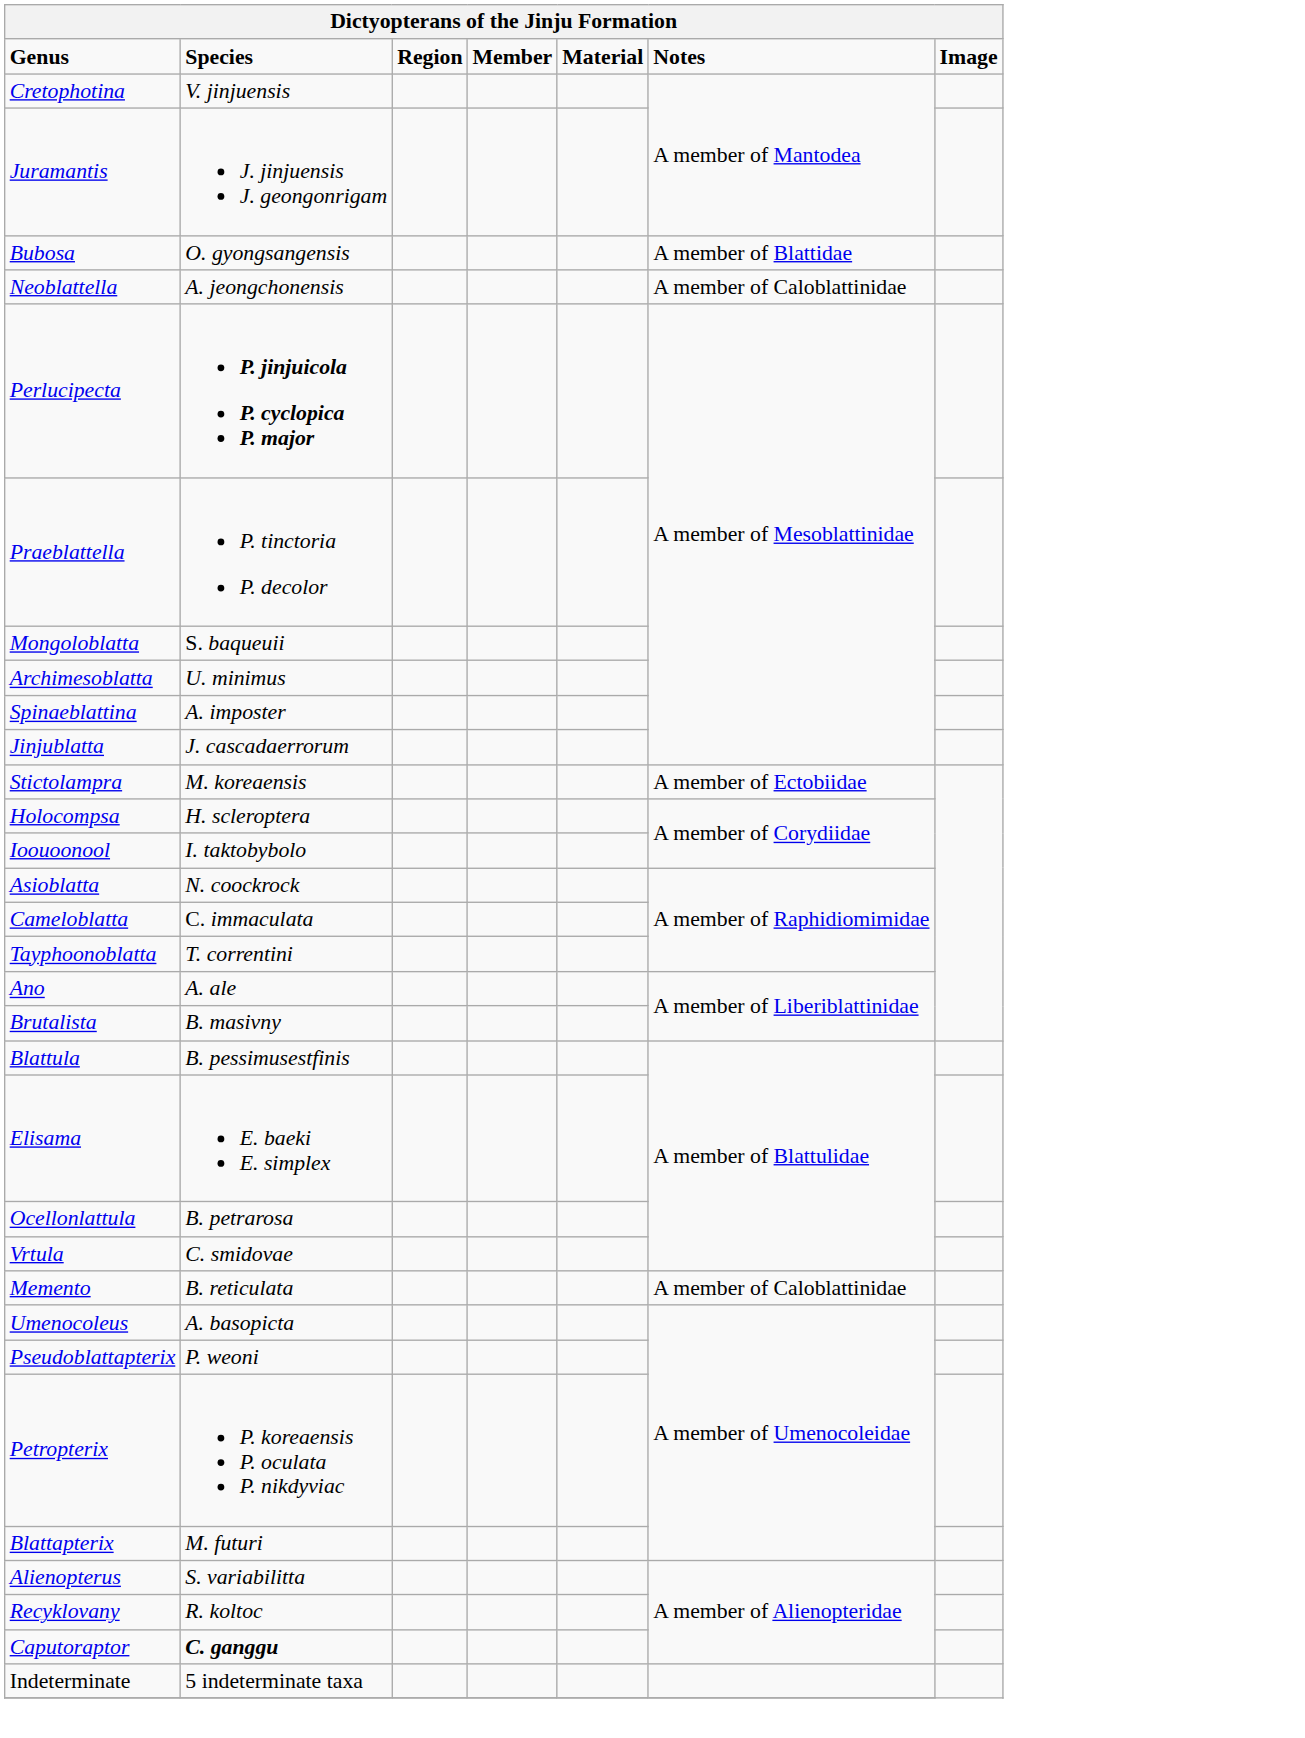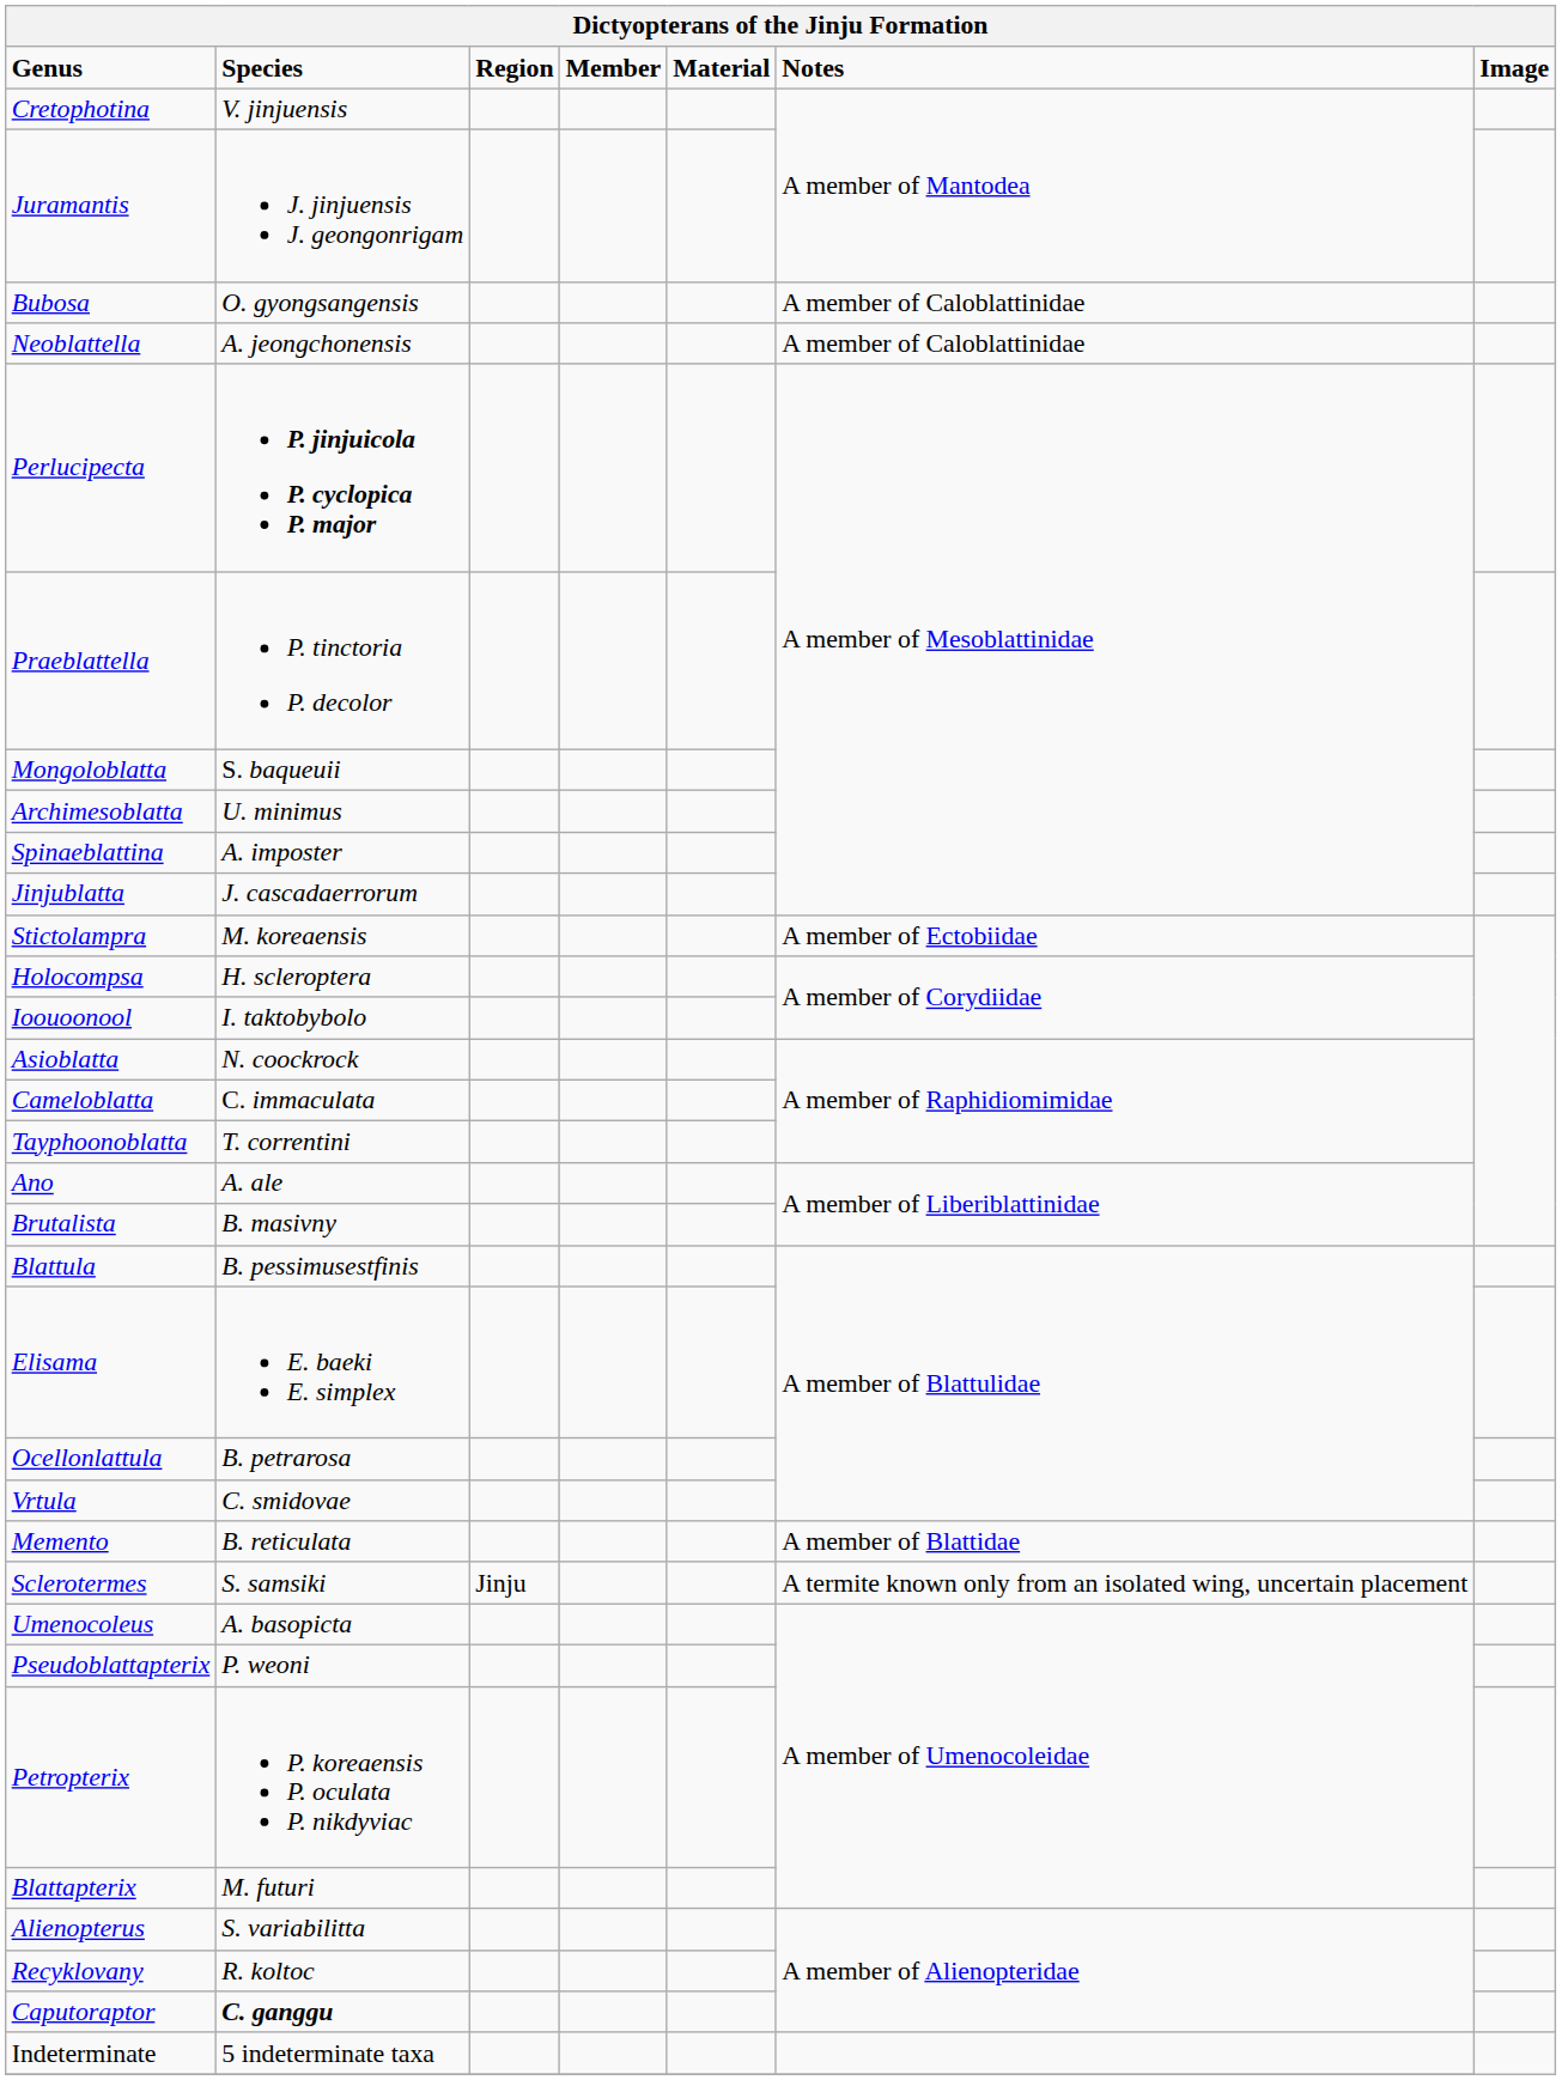 <table class="wikitable">
 <tr>
 <th colspan="7">Dictyopterans of the Jinju Formation</th>
 </tr>
 <tr>
 <td><strong>Genus</strong></td>
 <td><strong>Species</strong></td>
 <td><strong>Region</strong></td>
 <td><strong>Member</strong></td>
 <td><strong>Material</strong></td>
 <td><strong>Notes</strong></td>
 <td><strong>Image</strong></td>
 </tr>
 <tr>
 <td><em><a href='#'>Cretophotina</a></em></td>
 <td><em>V. jinjuensis</em></td>
 <td></td>
 <td></td>
 <td></td>
 <td rowspan="2">A member of <a href='#'>Mantodea</a></td>
 <td></td>
 </tr>
 <tr>
 <td><em><a href='#'>Juramantis</a></em></td>
 <td><br><ul><li><em>J. jinjuensis</em></li><li><em>J. geongonrigam</em></li></ul></td>
 <td></td>
 <td></td>
 <td></td>
 <td></td>
 </tr>
 <tr>
 <td><em><a href='#'>Bubosa</a></em></td>
 <td><em>O. gyongsangensis</em></td>
 <td></td>
 <td></td>
 <td></td>
-<td>A member of <a href='#'>Blattidae</a></td>
+<td>A member of Caloblattinidae</td>
 <td></td>
 </tr>
 <tr>
 <td><em><a href='#'>Neoblattella</a></em></td>
 <td><em>A. jeongchonensis</em></td>
 <td></td>
 <td></td>
 <td></td>
 <td>A member of Caloblattinidae</td>
 <td></td>
 </tr>
 <tr>
 <td><em><a href='#'>Perlucipecta</a></em></td>
 <td><strong><br><ul><li><em>P. jinjuicola</em></li></ul><ul><li><em>P. cyclopica</em></li><li><em>P. major</em></li></ul></strong></td>
 <td></td>
 <td></td>
 <td></td>
 <td rowspan="6">A member of <a href='#'>Mesoblattinidae</a></td>
 <td></td>
 </tr>
 <tr>
 <td><em><a href='#'>Praeblattella</a></em></td>
 <td><br><ul><li><em>P. tinctoria</em></li></ul><ul><li><em>P. decolor</em></li></ul></td>
 <td></td>
 <td></td>
 <td></td>
 <td></td>
 </tr>
 <tr>
 <td><em><a href='#'>Mongoloblatta</a></em></td>
 <td>S. <em>baqueuii</em></td>
 <td></td>
 <td></td>
 <td></td>
 <td></td>
 </tr>
 <tr>
 <td><em><a href='#'>Archimesoblatta</a></em></td>
 <td><em>U. minimus</em></td>
 <td></td>
 <td></td>
 <td></td>
 <td></td>
 </tr>
 <tr>
 <td><em><a href='#'>Spinaeblattina</a></em></td>
 <td><em>A. imposter</em></td>
 <td></td>
 <td></td>
 <td></td>
 <td></td>
 </tr>
 <tr>
 <td><em><a href='#'>Jinjublatta</a></em></td>
 <td><em>J. cascadaerrorum</em></td>
 <td></td>
 <td></td>
 <td></td>
 <td></td>
 </tr>
 <tr>
 <td><em><a href='#'>Stictolampra</a></em></td>
 <td><em>M. koreaensis</em></td>
 <td></td>
 <td></td>
 <td></td>
 <td>A member of <a href='#'>Ectobiidae</a></td>
 </tr>
 <tr>
 <td><em><a href='#'>Holocompsa</a></em></td>
 <td><em>H. scleroptera</em></td>
 <td></td>
 <td></td>
 <td></td>
 <td rowspan="2">A member of <a href='#'>Corydiidae</a></td>
 </tr>
 <tr>
 <td><em><a href='#'>Ioouoonool</a></em></td>
 <td><em>I. taktobybolo</em></td>
 <td></td>
 <td></td>
 <td></td>
 </tr>
 <tr>
 <td><em><a href='#'>Asioblatta</a></em></td>
 <td><em>N. coockrock</em></td>
 <td></td>
 <td></td>
 <td></td>
 <td rowspan="3">A member of <a href='#'>Raphidiomimidae</a></td>
 </tr>
 <tr>
 <td><em><a href='#'>Cameloblatta</a></em></td>
 <td>C. <em>immaculata</em></td>
 <td></td>
 <td></td>
 <td></td>
 </tr>
 <tr>
 <td><em><a href='#'>Tayphoonoblatta</a></em></td>
 <td><em>T. correntini</em></td>
 <td></td>
 <td></td>
 <td></td>
 </tr>
 <tr>
 <td><em><a href='#'>Ano</a></em></td>
 <td><em>A. ale</em></td>
 <td></td>
 <td></td>
 <td></td>
 <td rowspan="2">A member of <a href='#'>Liberiblattinidae</a></td>
 </tr>
 <tr>
 <td><em><a href='#'>Brutalista</a></em></td>
 <td><em>B. masivny</em></td>
 <td></td>
 <td></td>
 <td></td>
 </tr>
 <tr>
 <td><em><a href='#'>Blattula</a></em></td>
 <td><em>B. pessimusestfinis</em></td>
 <td></td>
 <td></td>
 <td></td>
 <td rowspan="4">A member of <a href='#'>Blattulidae</a></td>
 <td></td>
 </tr>
 <tr>
 <td><em><a href='#'>Elisama</a></em></td>
 <td><br><ul><li><em>E. baeki</em></li><li><em>E. simplex</em></li></ul></td>
 <td></td>
 <td></td>
 <td></td>
 </tr>
 <tr>
 <td><em><a href='#'>Ocellonlattula</a></em></td>
 <td><em>B. petrarosa</em></td>
 <td></td>
 <td></td>
 <td></td>
 <td></td>
 </tr>
 <tr>
 <td><em><a href='#'>Vrtula</a></em></td>
 <td><em>C. smidovae</em></td>
 <td></td>
 <td></td>
 <td></td>
 <td></td>
 </tr>
 <tr>
 <td><em><a href='#'>Memento</a></em></td>
 <td><em>B. reticulata</em></td>
 <td></td>
 <td></td>
 <td></td>
-<td>A member of Caloblattinidae</td>
+<td>A member of <a href='#'>Blattidae</a></td>
+<td></td>
+</tr>
+<tr>
+<td><em><a href='#'>Sclerotermes</a></em></td>
+<td><em>S. samsiki</em></td>
+<td>Jinju</td>
+<td></td>
+<td></td>
+<td>A termite known only from an isolated wing, uncertain placement</td>
 <td></td>
 </tr>
 <tr>
 <td><em><a href='#'>Umenocoleus</a></em></td>
 <td><em>A. basopicta</em></td>
 <td></td>
 <td></td>
 <td></td>
 <td rowspan="4">A member of <a href='#'>Umenocoleidae</a></td>
 <td></td>
 </tr>
 <tr>
 <td><em><a href='#'>Pseudoblattapterix</a></em></td>
 <td><em>P. weoni</em></td>
 <td></td>
 <td></td>
 <td></td>
 <td></td>
 </tr>
 <tr>
 <td><em><a href='#'>Petropterix</a></em></td>
 <td><br><ul><li><em>P. koreaensis</em></li><li><em>P. oculata</em></li><li><em>P. nikdyviac</em></li></ul></td>
 <td></td>
 <td></td>
 <td></td>
 <td></td>
 </tr>
 <tr>
 <td><em><a href='#'>Blattapterix</a></em></td>
 <td><em>M. futuri</em></td>
 <td></td>
 <td></td>
 <td></td>
 <td></td>
 </tr>
 <tr>
 <td><em><a href='#'>Alienopterus</a></em></td>
 <td><em>S. variabilitta</em></td>
 <td></td>
 <td></td>
 <td></td>
 <td rowspan="3">A member of <a href='#'>Alienopteridae</a></td>
 <td></td>
 </tr>
 <tr>
 <td><em><a href='#'>Recyklovany</a></em></td>
 <td><em>R. koltoc</em></td>
 <td></td>
 <td></td>
 <td></td>
 <td></td>
 </tr>
 <tr>
 <td><em><a href='#'>Caputoraptor</a></em></td>
 <td><strong><em>C. ganggu</em></strong></td>
 <td></td>
 <td></td>
 <td></td>
 <td></td>
 </tr>
 <tr>
 <td>Indeterminate</td>
 <td>5 indeterminate taxa</td>
 <td></td>
 <td></td>
 <td></td>
 <td></td>
 </tr>
 <tr>
 </tr>
 </table>
